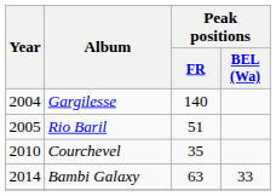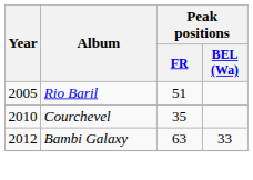 <table class="wikitable">
 <tr>
 <th align="center" rowspan="2" width="10">Year</th>
 <th align="center" rowspan="2" width="120">Album</th>
 <th align="center" colspan="2" width="20">Peak positions</th>
 </tr>
 <tr>
 <th scope="col" style="width:3em;font-size:90%;"><a href='#'>FR</a><br></th>
 <th scope="col" style="width:3em;font-size:90%;"><a href='#'>BEL <br>(Wa)</a><br></th>
-</tr>
-<tr>
-<td style="text-align:center;">2004</td>
-<td><em><a href='#'>Gargilesse</a></em></td>
-<td style="text-align:center;">140</td>
-<td style="text-align:center;"></td>
 </tr>
 <tr>
 <td style="text-align:center;">2005</td>
 <td><em><a href='#'>Rio Baril</a></em></td>
 <td style="text-align:center;">51</td>
 <td style="text-align:center;"></td>
 </tr>
 <tr>
 <td style="text-align:center;">2010</td>
 <td><em>Courchevel</em></td>
 <td style="text-align:center;">35</td>
 <td style="text-align:center;"></td>
 </tr>
 <tr>
-<td style="text-align:center;">2014</td>
+<td style="text-align:center;">2012</td>
 <td><em>Bambi Galaxy</em></td>
 <td style="text-align:center;">63</td>
 <td style="text-align:center;">33</td>
 </tr>
 <tr>
 </tr>
 </table>
